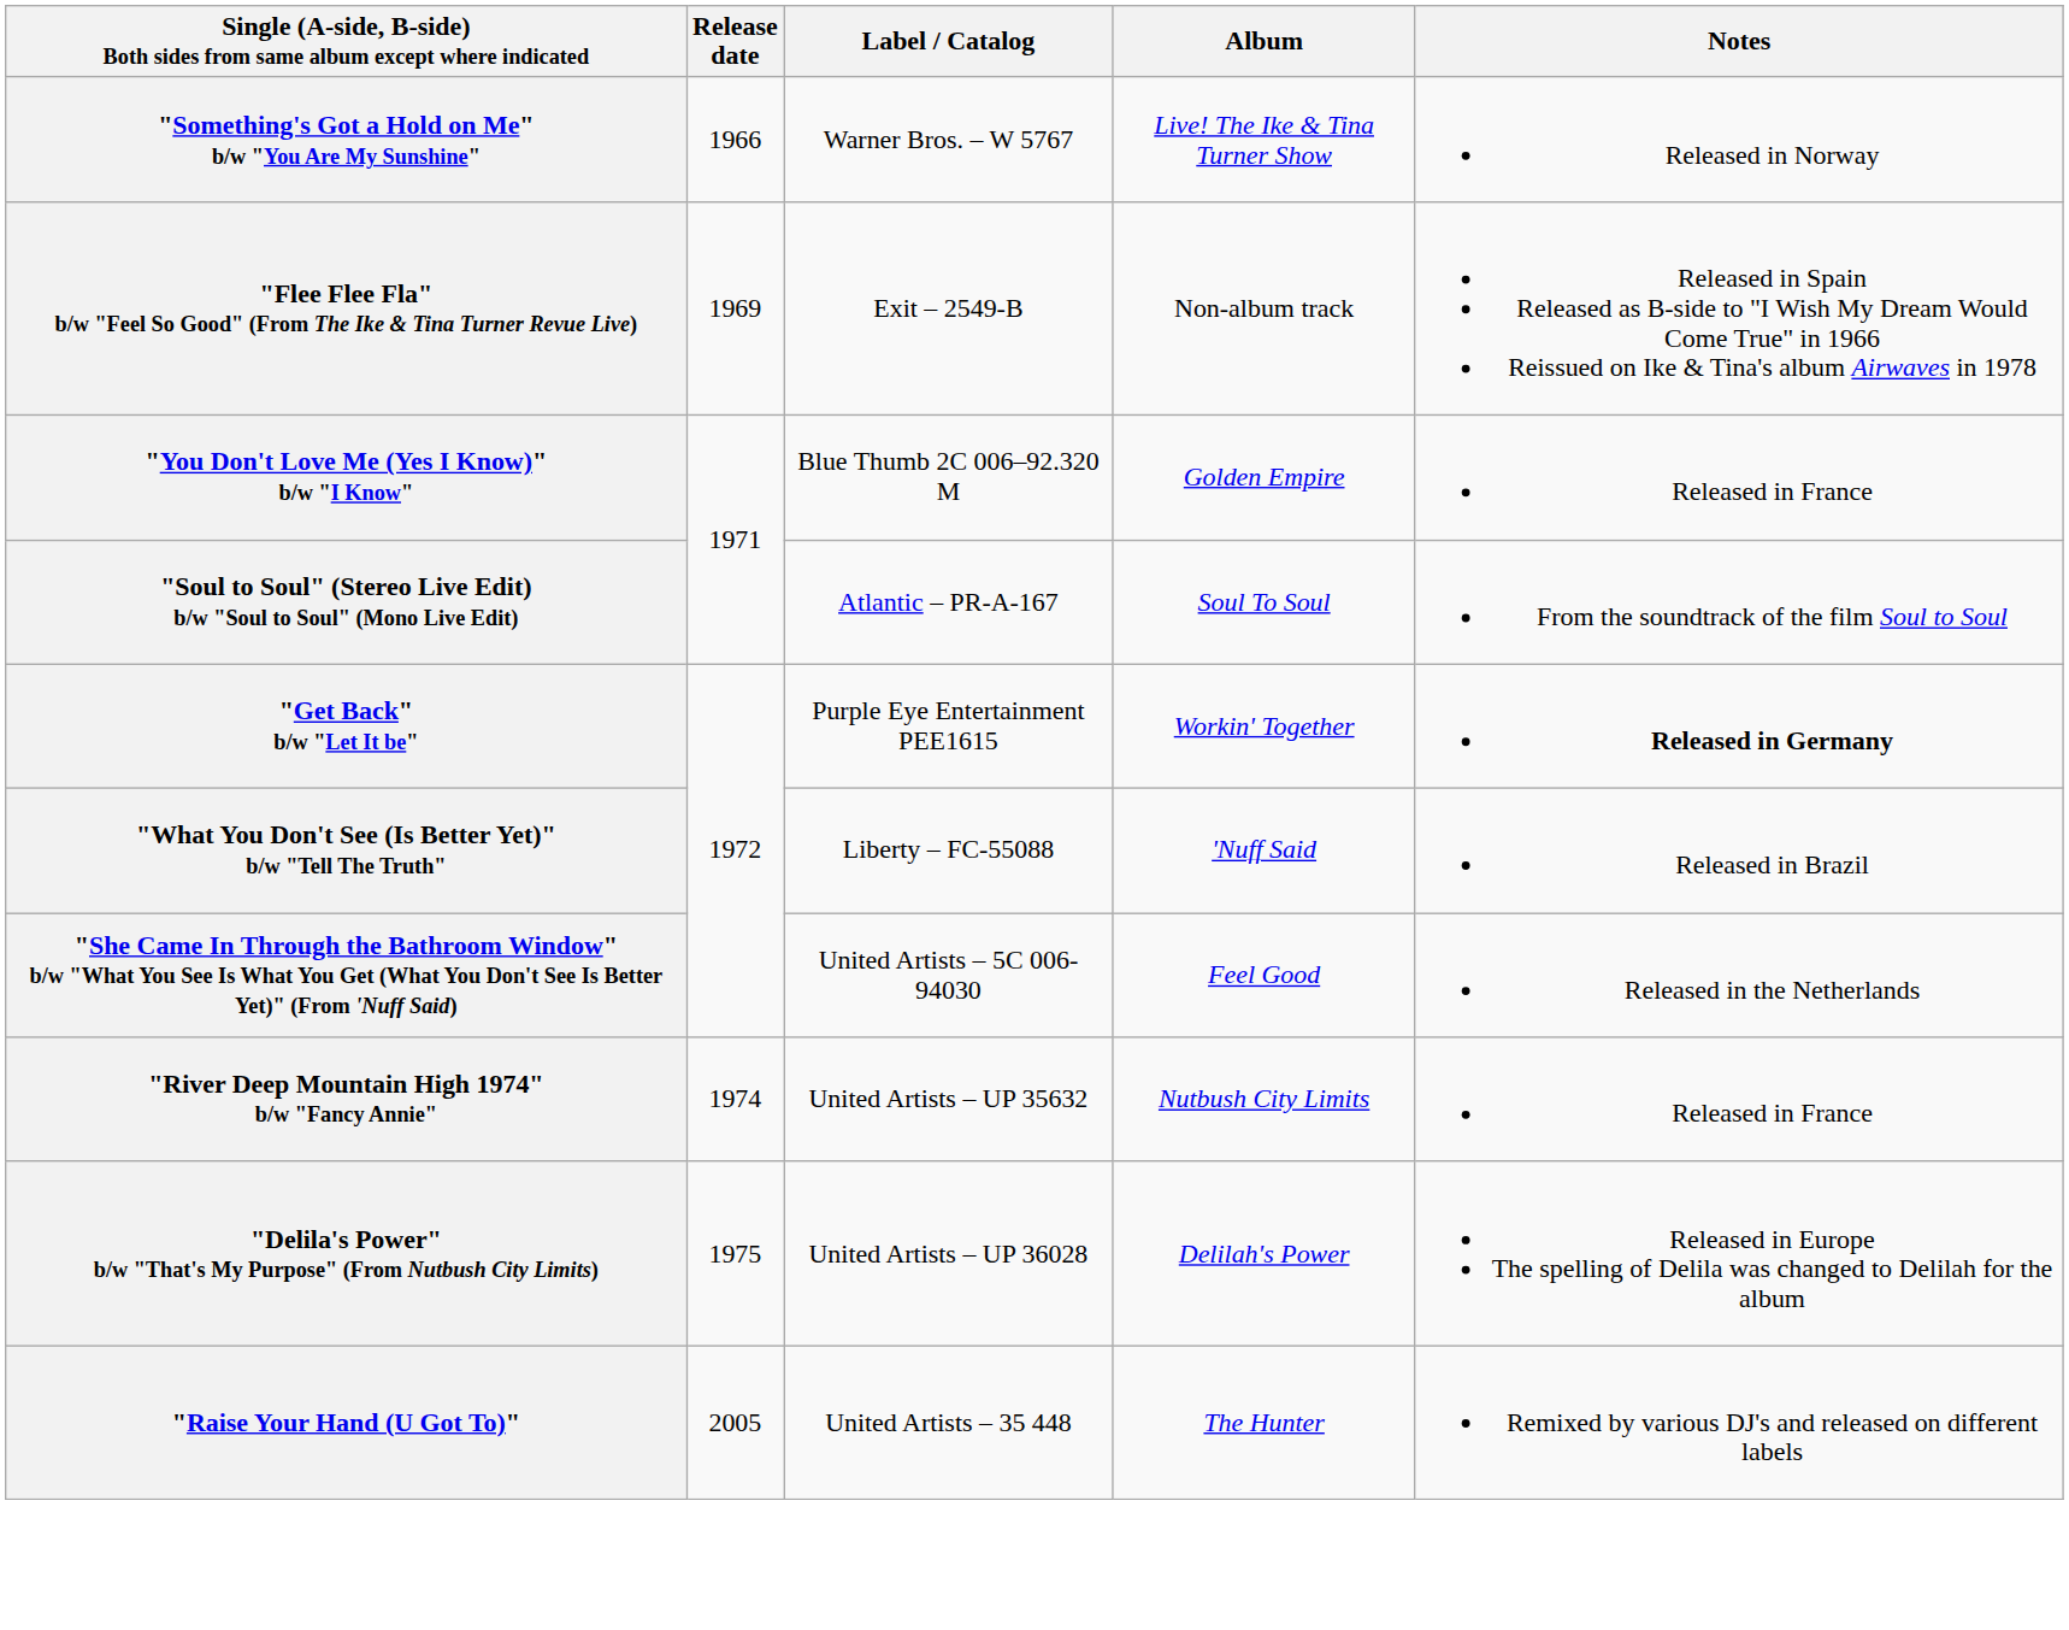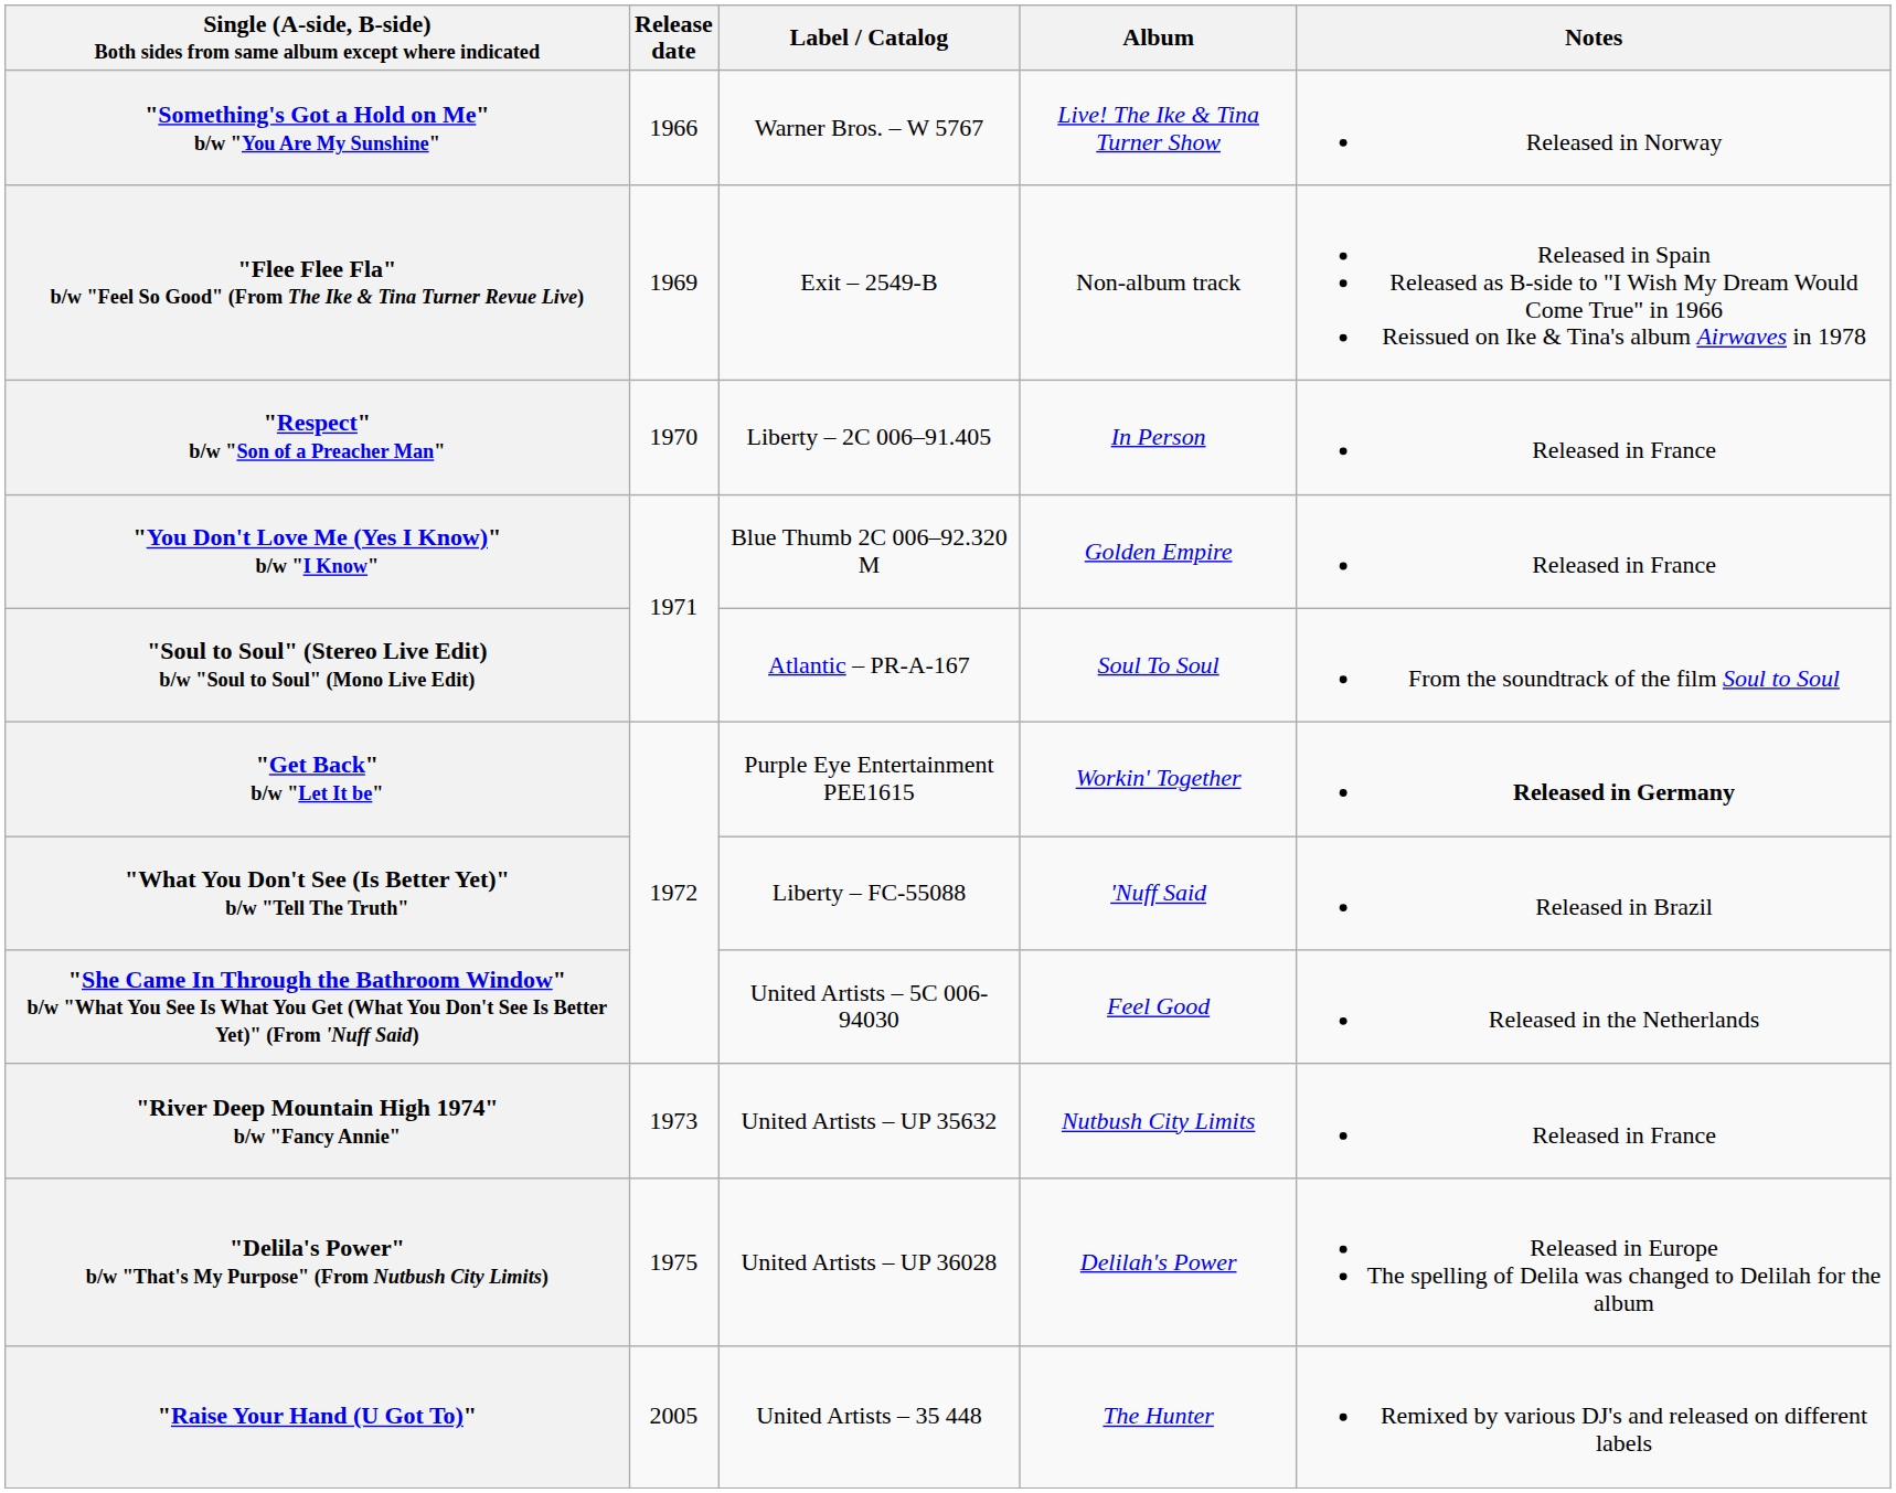 <table class="wikitable plainrowheaders" style="text-align:center;">
 <tr>
 <th scope="col">Single (A-side, B-side)<br><small>Both sides from same album except where indicated</small></th>
 <th scope="col">Release<br>date</th>
 <th scope="col">Label / Catalog</th>
 <th>Album</th>
 <th>Notes</th>
 </tr>
 <tr>
 <th scope="row">"<a href='#'>Something's Got a Hold on Me</a>"<br><small>b/w "<a href='#'>You Are My Sunshine</a>"</small></th>
 <td>1966</td>
 <td>Warner Bros. – W 5767</td>
 <td align="center"><em><a href='#'>Live! The Ike & Tina Turner Show</a></em></td>
 <td><br><ul><li>Released in Norway</li></ul></td>
 </tr>
 <tr>
 <th scope="row">"Flee Flee Fla"<br><small>b/w "Feel So Good" (From <em>The Ike & Tina Turner Revue Live</em>)</small></th>
 <td>1969</td>
 <td>Exit – 2549-B</td>
 <td align="center">Non-album track</td>
 <td><br><ul><li>Released in Spain</li><li>Released as B-side to "I Wish My Dream Would Come True" in 1966</li><li>Reissued on Ike & Tina's album <a href='#'><em>Airwaves</em></a>  in 1978</li></ul></td>
+</tr>
+<tr>
+<th scope="row">"<a href='#'>Respect</a>"<br><small>b/w "<a href='#'>Son of a Preacher Man</a>"</small></th>
+<td>1970</td>
+<td>Liberty – 2C 006–91.405</td>
+<td><em><a href='#'>In Person</a></em></td>
+<td><br><ul><li>Released in France</li></ul></td>
 </tr>
 <tr>
 <th scope="row">"<a href='#'>You Don't Love Me (Yes I Know)</a>"<br><small>b/w "<a href='#'>I Know</a>"</small></th>
 <td rowspan="2">1971</td>
 <td>Blue Thumb 2C 006–92.320 M</td>
 <td><em><a href='#'>Golden Empire</a></em></td>
 <td><br><ul><li>Released in France</li></ul></td>
 </tr>
 <tr>
 <th scope="row">"Soul to Soul" (Stereo Live Edit)<br><small>b/w "Soul to Soul" (Mono Live Edit)</small></th>
 <td><a href='#'>Atlantic</a> – PR-A-167</td>
 <td><em><a href='#'>Soul To Soul</a></em></td>
 <td><br><ul><li>From the soundtrack of the film <em><a href='#'>Soul to Soul</a></em></li></ul></td>
 </tr>
 <tr>
 <th scope="row">"<a href='#'>Get Back</a>"<br><small>b/w "<a href='#'>Let It be</a>"</small></th>
 <td rowspan="3">1972</td>
 <td>Purple Eye Entertainment PEE1615</td>
 <td><em><a href='#'>Workin' Together</a></em></td>
 <td><strong><br><ul><li>Released in Germany</li></ul></strong></td>
 </tr>
 <tr>
 <th scope="row">"What You Don't See (Is Better Yet)"<br><small>b/w "Tell The Truth"</small></th>
 <td>Liberty – FC-55088</td>
 <td><em><a href='#'>'Nuff Said</a></em></td>
 <td><br><ul><li>Released in Brazil</li></ul></td>
 </tr>
 <tr>
 <th scope="row">"<a href='#'>She Came In Through the Bathroom Window</a>"<br><small>b/w "What You See Is What You Get (What You Don't See Is Better Yet)" (From <em>'Nuff Said</em>)</small></th>
 <td>United Artists – 5C 006-94030</td>
 <td><em><a href='#'>Feel Good</a></em></td>
 <td><br><ul><li>Released in the Netherlands</li></ul></td>
 </tr>
 <tr>
 <th scope="row">"River Deep Mountain High 1974"<br><small>b/w "Fancy Annie"</small></th>
-<td>1974</td>
+<td>1973</td>
 <td>United Artists – UP 35632</td>
 <td><em><a href='#'>Nutbush City Limits</a></em></td>
 <td><br><ul><li>Released in France</li></ul></td>
 </tr>
 <tr>
 <th scope="row">"Delila's Power"<br><small>b/w "That's My Purpose" (From <em>Nutbush City Limits</em>)</small></th>
 <td>1975</td>
 <td>United Artists – UP 36028</td>
 <td align="center"><em><a href='#'>Delilah's Power</a></em></td>
 <td><br><ul><li>Released in Europe</li><li>The spelling of Delila was changed to Delilah for the album</li></ul></td>
 </tr>
 <tr>
 <th scope="row">"<a href='#'>Raise Your Hand (U Got To)</a>"</th>
 <td>2005</td>
 <td>United Artists – 35 448</td>
 <td align="center"><em><a href='#'>The Hunter</a></em></td>
 <td><br><ul><li>Remixed by various DJ's and released on different labels</li></ul></td>
 </tr>
 </table>
